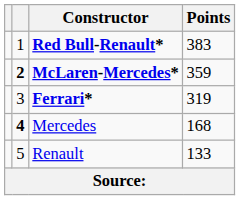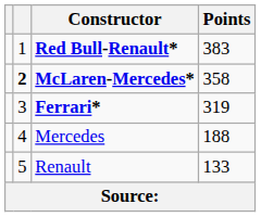 <table class="wikitable" style="font-size: 85%;">
 <tr>
 <th></th>
 <th scope="col"></th>
 <th scope="col">Constructor</th>
 <th scope="col">Points</th>
 </tr>
 <tr>
 <td></td>
 <td align="center">1</td>
 <td> <strong><a href='#'>Red Bull</a>-<a href='#'>Renault</a>*</strong></td>
 <td>383</td>
 </tr>
 <tr>
 <td></td>
 <td align="center"><strong>2</strong></td>
 <td> <strong><a href='#'>McLaren</a>-<a href='#'>Mercedes</a>*</strong></td>
-<td>359</td>
+<td>358</td>
 </tr>
 <tr>
 <td></td>
 <td align="center">3</td>
 <td> <strong><a href='#'>Ferrari</a>*</strong></td>
 <td>319</td>
 </tr>
 <tr>
 <td></td>
-<td align="center"><strong>4</strong></td>
+<td align="center">4</td>
 <td> <a href='#'>Mercedes</a></td>
-<td>168</td>
+<td>188</td>
 </tr>
 <tr>
 <td></td>
 <td align="center">5</td>
 <td> <a href='#'>Renault</a></td>
 <td>133</td>
 </tr>
 <tr>
 <th colspan=4>Source:</th>
 </tr>
 </table>
